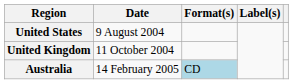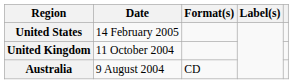 <table class="wikitable plainrowheaders">
 <tr>
 <th scope="col">Region</th>
 <th scope="col">Date</th>
 <th scope="col">Format(s)</th>
 <th scope="col">Label(s)</th>
 <th scope="col"></th>
 </tr>
 <tr>
 <th scope="row">United States</th>
-<td>9 August 2004</td>
+<td>14 February 2005</td>
 <td></td>
 <td rowspan="3"></td>
 <td></td>
 </tr>
 <tr>
 <th scope="row">United Kingdom</th>
 <td>11 October 2004</td>
 <td></td>
 <td></td>
 </tr>
 <tr>
 <th scope="row">Australia</th>
-<td>14 February 2005</td>
-<td style="background: lightblue;">CD</td>
+<td>9 August 2004</td>
+<td>CD</td>
 <td></td>
 </tr>
 </table>
